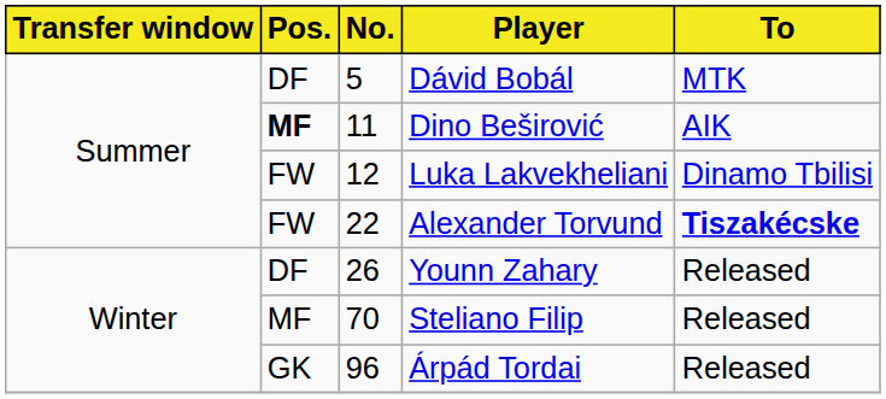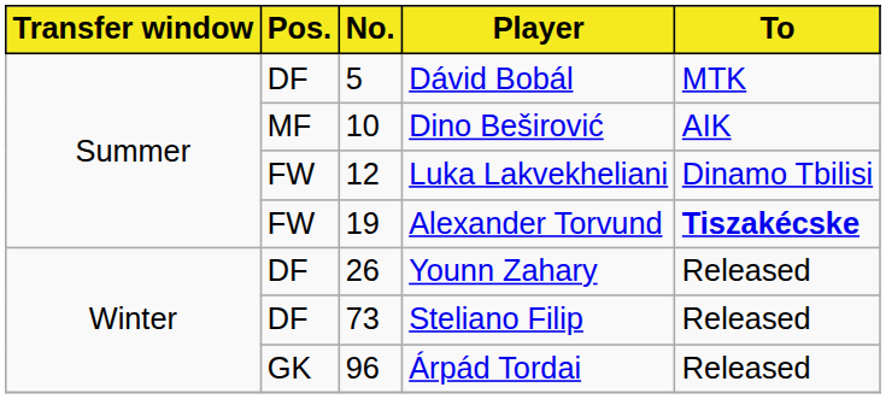 <table class="wikitable plainrowheaders sortable">
 <tr>
 <th style="background-color:#F5EA1F;color:black;border:1px solid black">Transfer window</th>
 <th style="background-color:#F5EA1F;color:black;border:1px solid black">Pos.</th>
 <th style="background-color:#F5EA1F;color:black;border:1px solid black">No.</th>
 <th style="background-color:#F5EA1F;color:black;border:1px solid black">Player</th>
 <th style="background-color:#F5EA1F;color:black;border:1px solid black">To</th>
 </tr>
 <tr>
 <td rowspan="4" style="text-align:center;">Summer</td>
 <td style=text-aligncenter;>DF</td>
 <td style=text-aligncenter;>5</td>
 <td style=text-alignleft;> <a href='#'>Dávid Bobál</a></td>
 <td style=text-alignleft;><a href='#'>MTK</a></td>
 </tr>
 <tr>
-<td style=text-aligncenter;><strong>MF</strong></td>
-<td style=text-aligncenter;>11</td>
+<td style=text-aligncenter;>MF</td>
+<td style=text-aligncenter;>10</td>
 <td style=text-alignleft;> <a href='#'>Dino Beširović</a></td>
 <td style=text-alignleft;> <a href='#'>AIK</a></td>
 </tr>
 <tr>
 <td style=text-aligncenter;>FW</td>
 <td style=text-aligncenter;>12</td>
 <td style=text-alignleft;> <a href='#'>Luka Lakvekheliani</a></td>
 <td style=text-alignleft;> <a href='#'>Dinamo Tbilisi</a></td>
 </tr>
 <tr>
 <td style=text-aligncenter;>FW</td>
-<td style=text-aligncenter;>22</td>
+<td style=text-aligncenter;>19</td>
 <td style=text-alignleft;> <a href='#'>Alexander Torvund</a></td>
 <td style=text-alignleft;><strong><a href='#'>Tiszakécske</a></strong></td>
 </tr>
 <tr>
 <td rowspan="3" style="text-align:center;">Winter</td>
 <td style=text-aligncenter;>DF</td>
 <td style=text-aligncenter;>26</td>
 <td style=text-alignleft;> <a href='#'>Younn Zahary</a></td>
 <td style=text-alignleft;>Released</td>
 </tr>
 <tr>
-<td style=text-aligncenter;>MF</td>
-<td style=text-aligncenter;>70</td>
+<td style=text-aligncenter;>DF</td>
+<td style=text-aligncenter;>73</td>
 <td style=text-alignleft;> <a href='#'>Steliano Filip</a></td>
 <td style=text-alignleft;>Released</td>
 </tr>
 <tr>
 <td style=text-aligncenter;>GK</td>
 <td style=text-aligncenter;>96</td>
 <td style=text-alignleft;> <a href='#'>Árpád Tordai</a></td>
 <td style=text-alignleft;>Released</td>
 </tr>
 <tr>
 </tr>
 </table>
